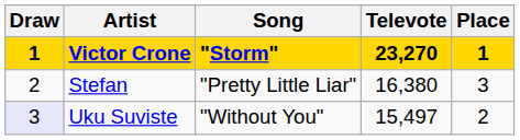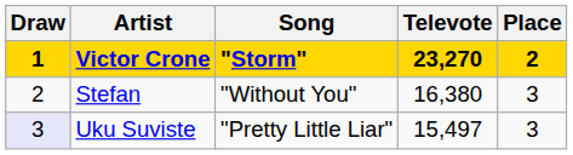 <table class="sortable wikitable" style="margin: 1em auto 1em auto; text-align:center">
 <tr>
 <th>Draw</th>
 <th>Artist</th>
 <th>Song</th>
 <th>Televote</th>
 <th>Place</th>
 </tr>
 <tr style="font-weight:bold; background:gold;">
 <td>1</td>
 <td align="left"><a href='#'>Victor Crone</a></td>
 <td align="left">"<a href='#'>Storm</a>"</td>
 <td>23,270</td>
-<td>1</td>
+<td>2</td>
 </tr>
 <tr>
 <td>2</td>
 <td align="left"><a href='#'>Stefan</a></td>
-<td align="left">"Pretty Little Liar"</td>
+<td align="left">"Without You"</td>
 <td>16,380</td>
 <td>3</td>
 </tr>
 <tr>
 <td style="background: lavender;">3</td>
 <td align="left"><a href='#'>Uku Suviste</a></td>
-<td align="left">"Without You"</td>
+<td align="left">"Pretty Little Liar"</td>
 <td>15,497</td>
-<td>2</td>
+<td>3</td>
 </tr>
 </table>
